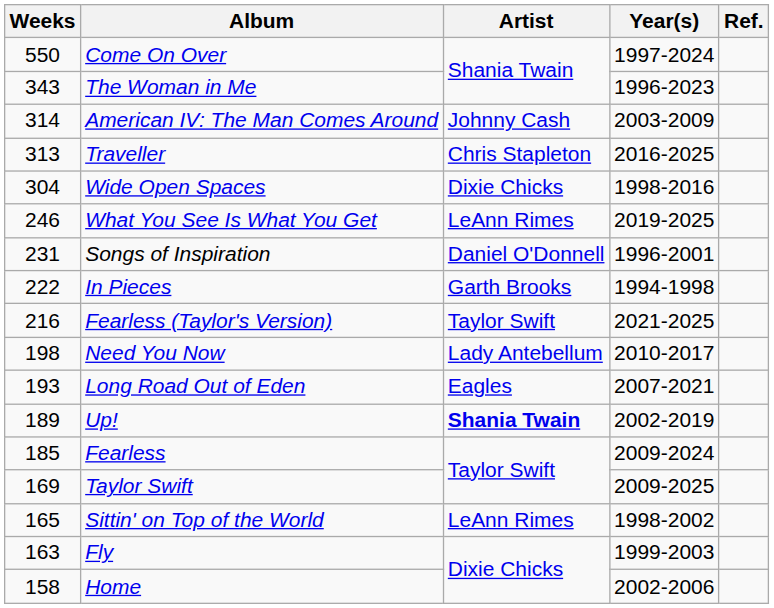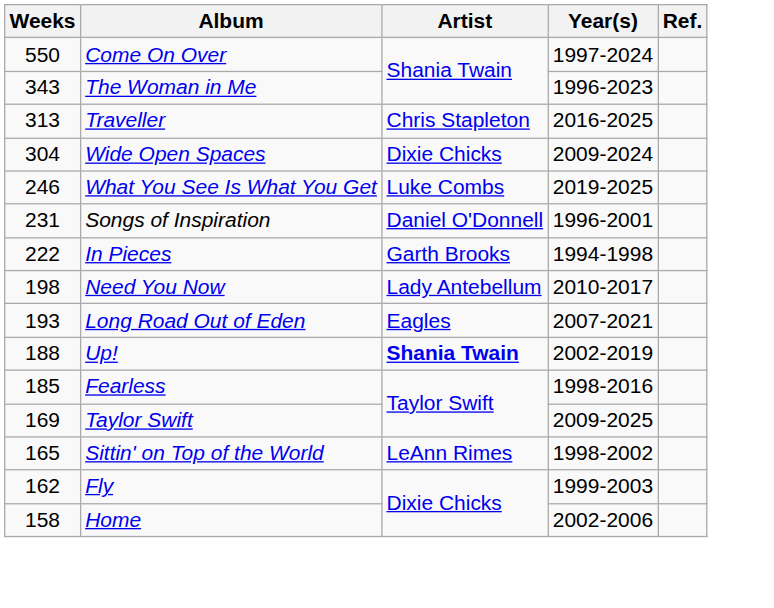 <table class="wikitable plainrowheaders sortable">
 <tr>
 <th scope=col>Weeks</th>
 <th scope=col>Album</th>
 <th scope=col>Artist</th>
 <th scope=col>Year(s)</th>
 <th scope=col>Ref.</th>
 </tr>
 <tr>
 <td align="center">550</td>
 <td><em><a href='#'>Come On Over</a></em></td>
 <td rowspan=2><a href='#'>Shania Twain</a></td>
 <td>1997-2024</td>
 <td align="center"></td>
 </tr>
 <tr>
 <td align="center">343</td>
 <td><em><a href='#'>The Woman in Me</a></em></td>
 <td>1996-2023</td>
 <td align="center"></td>
 </tr>
 <tr>
-<td align="center">314</td>
-<td><em><a href='#'>American IV: The Man Comes Around</a></em></td>
-<td><a href='#'>Johnny Cash</a></td>
-<td>2003-2009</td>
-<td align="center"></td>
-</tr>
-<tr>
 <td align="center">313</td>
 <td><em><a href='#'>Traveller</a></em></td>
 <td><a href='#'>Chris Stapleton</a></td>
 <td>2016-2025</td>
 <td align="center"></td>
 </tr>
 <tr>
 <td align="center">304</td>
 <td><em><a href='#'>Wide Open Spaces</a></em></td>
 <td><a href='#'>Dixie Chicks</a></td>
-<td>1998-2016</td>
+<td>2009-2024</td>
 <td align="center"></td>
 </tr>
 <tr>
 <td align="center">246</td>
 <td><em><a href='#'>What You See Is What You Get</a></em></td>
-<td><a href='#'>LeAnn Rimes</a></td>
+<td><a href='#'>Luke Combs</a></td>
 <td>2019-2025</td>
 <td align="center"></td>
 </tr>
 <tr>
 <td align="center">231</td>
 <td><em>Songs of Inspiration</em></td>
 <td><a href='#'>Daniel O'Donnell</a></td>
 <td>1996-2001</td>
 <td align="center"></td>
 </tr>
 <tr>
 <td align="center">222</td>
 <td><em><a href='#'>In Pieces</a></em></td>
 <td><a href='#'>Garth Brooks</a></td>
 <td>1994-1998</td>
 <td align="center"></td>
 </tr>
 <tr>
-<td align="center">216</td>
-<td><em><a href='#'>Fearless (Taylor's Version)</a></em></td>
-<td><a href='#'>Taylor Swift</a></td>
-<td>2021-2025</td>
-<td align="center"></td>
-</tr>
-<tr>
 <td align="center">198</td>
 <td><em><a href='#'>Need You Now</a></em></td>
 <td><a href='#'>Lady Antebellum</a></td>
 <td>2010-2017</td>
 <td align="center"></td>
 </tr>
 <tr>
 <td align="center">193</td>
 <td><em><a href='#'>Long Road Out of Eden</a></em></td>
 <td><a href='#'>Eagles</a></td>
 <td>2007-2021</td>
 <td align="center"></td>
 </tr>
 <tr>
-<td align="center">189</td>
+<td align="center">188</td>
 <td><em><a href='#'>Up!</a></em></td>
 <td><strong><a href='#'>Shania Twain</a></strong></td>
 <td>2002-2019</td>
 <td align="center"></td>
 </tr>
 <tr>
 <td align="center">185</td>
 <td><em><a href='#'>Fearless</a></em></td>
 <td rowspan=2><a href='#'>Taylor Swift</a></td>
-<td>2009-2024</td>
+<td>1998-2016</td>
 <td align="center"></td>
 </tr>
 <tr>
 <td align="center">169</td>
 <td><em><a href='#'>Taylor Swift</a></em></td>
 <td>2009-2025</td>
 <td align="center"></td>
 </tr>
 <tr>
 <td align="center">165</td>
 <td><em><a href='#'>Sittin' on Top of the World</a></em></td>
 <td><a href='#'>LeAnn Rimes</a></td>
 <td>1998-2002</td>
 <td align="center"></td>
 </tr>
 <tr>
-<td align="center">163</td>
+<td align="center">162</td>
 <td><em><a href='#'>Fly</a></em></td>
 <td rowspan=2><a href='#'>Dixie Chicks</a></td>
 <td>1999-2003</td>
 <td align="center"></td>
 </tr>
 <tr>
 <td align="center">158</td>
 <td><em><a href='#'>Home</a></em></td>
 <td>2002-2006</td>
 <td align="center"></td>
 </tr>
 </table>
